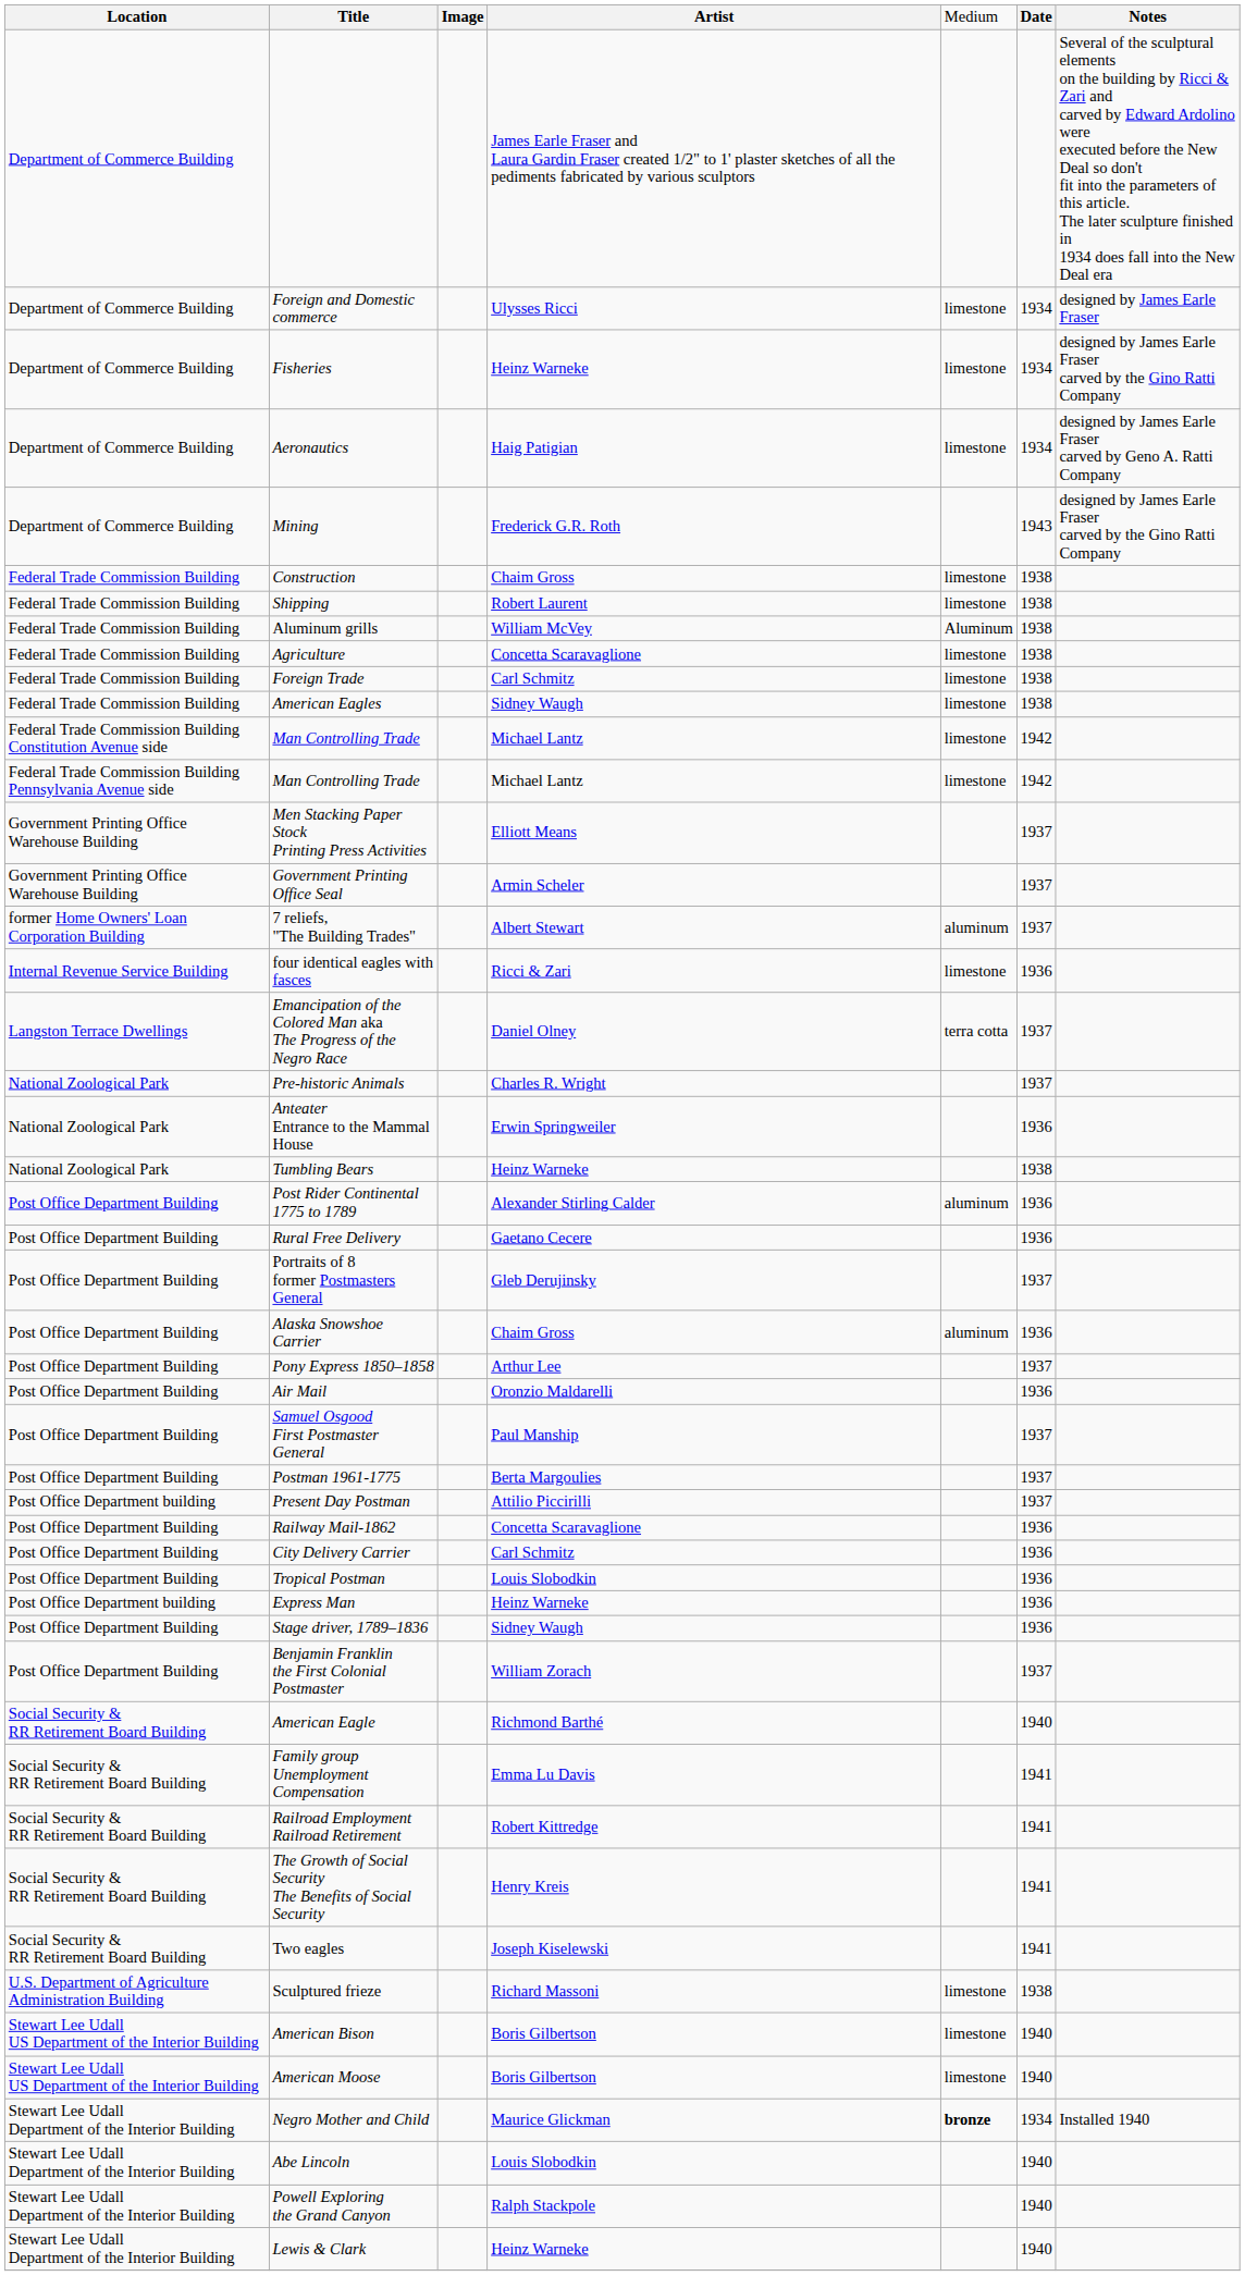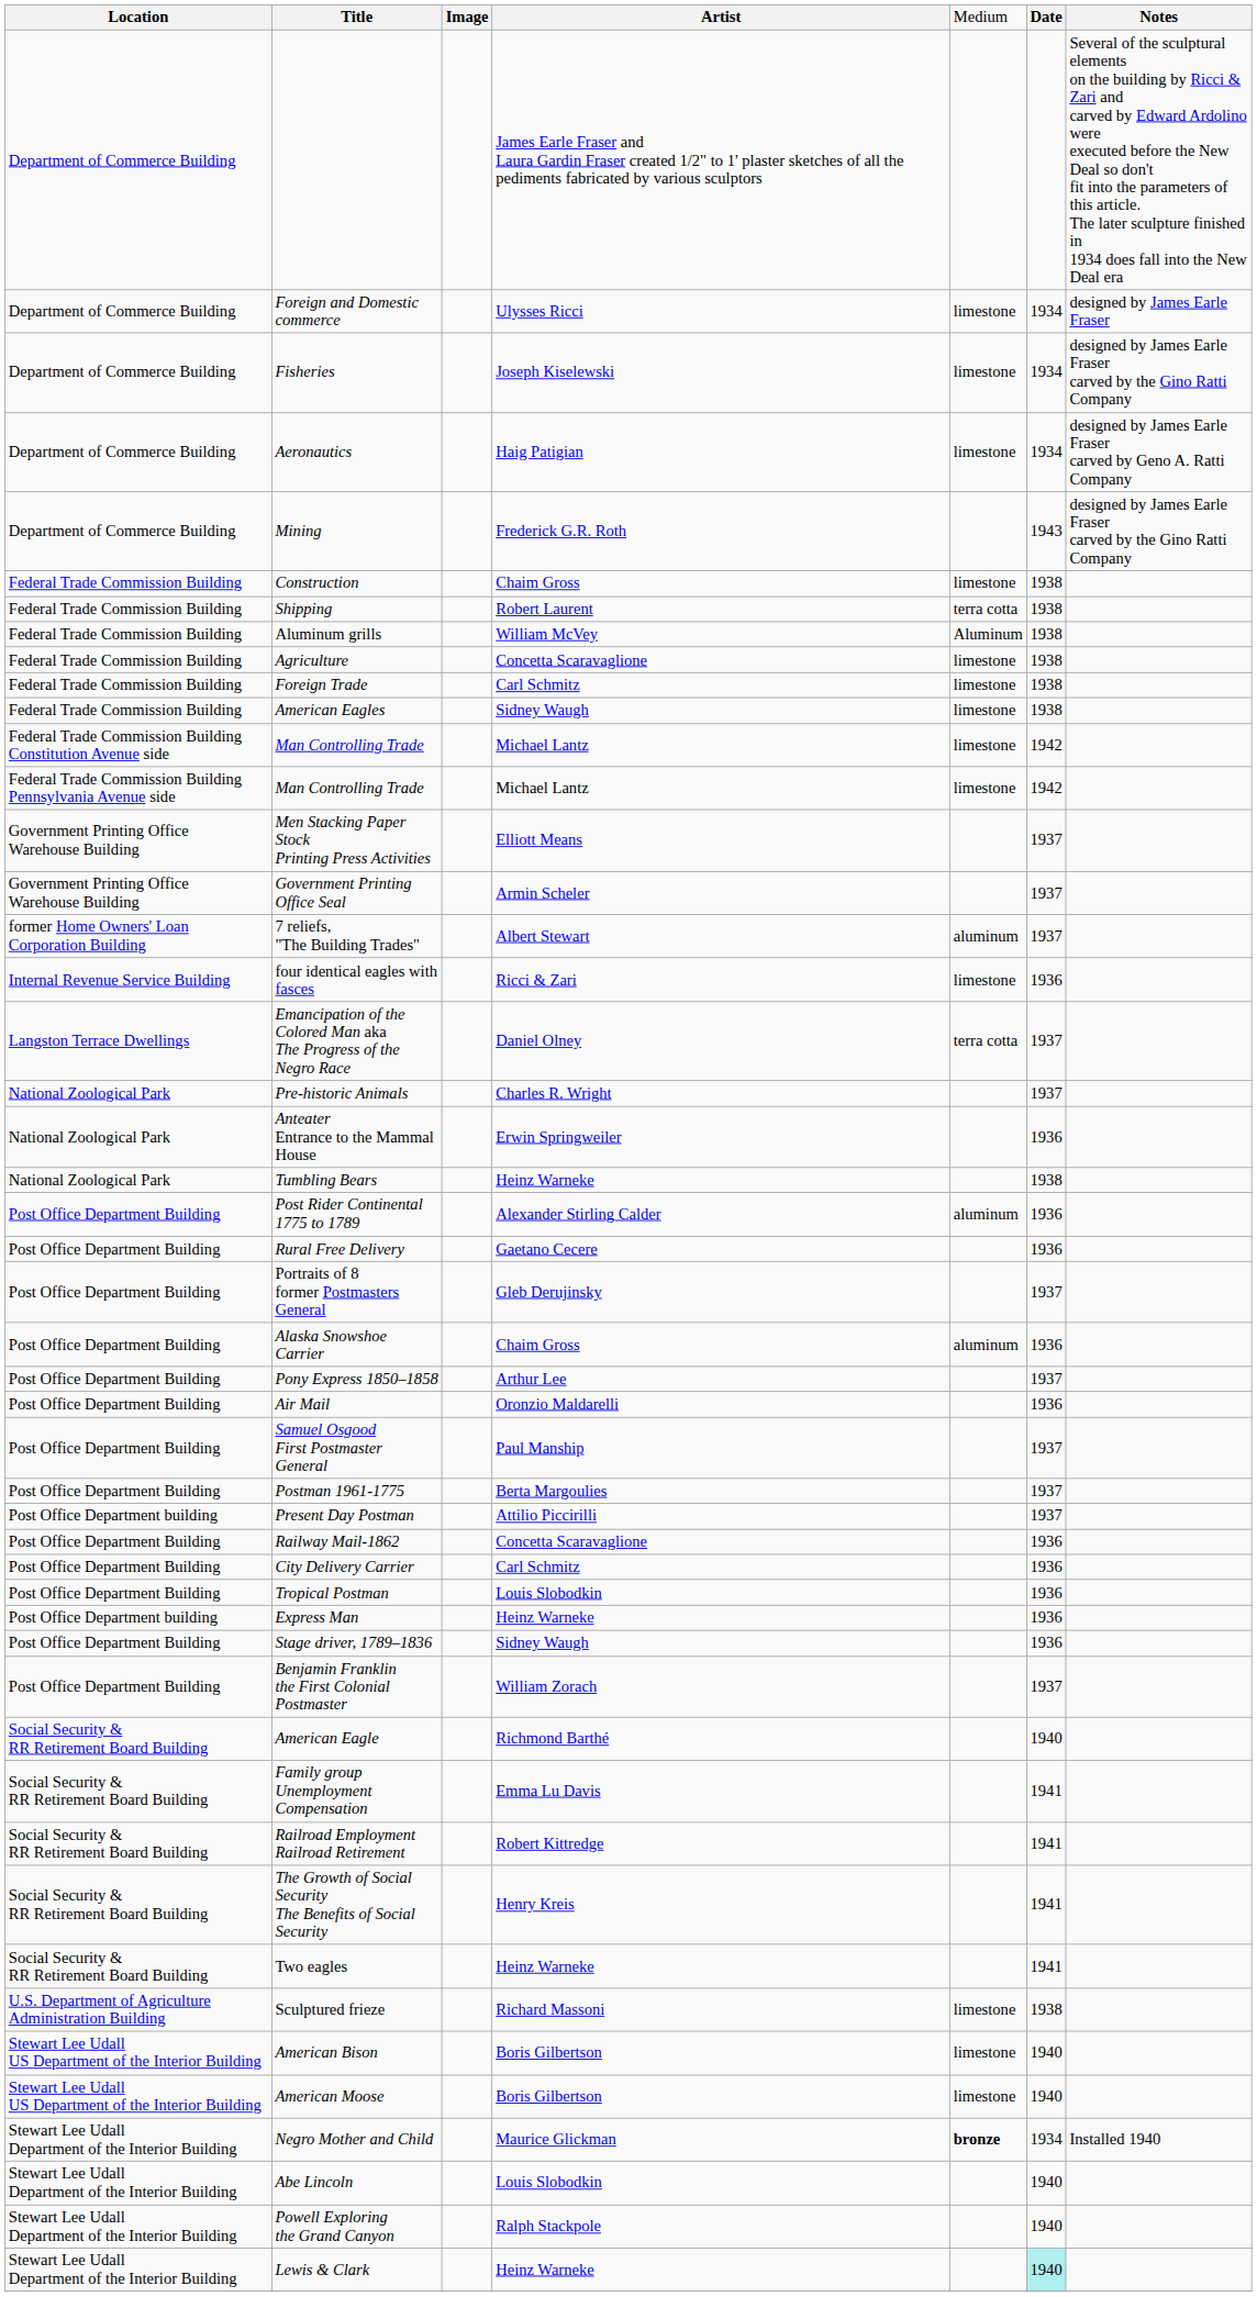 <table class="wikitable sortable">
 <tr>
 <th>Location</th>
 <th>Title</th>
 <th>Image</th>
 <th>Artist</th>
 <td>Medium</td>
 <th>Date</th>
 <th>Notes</th>
 </tr>
 <tr>
 <td><a href='#'>Department of Commerce Building</a></td>
 <td></td>
 <td></td>
 <td><a href='#'>James Earle Fraser</a> and<br><a href='#'>Laura Gardin Fraser</a> created 1/2" to 1' plaster sketches of all the pediments fabricated by various sculptors</td>
 <td></td>
 <td></td>
 <td>Several of the sculptural elements<br>on the building by <a href='#'>Ricci & Zari</a> and<br>carved by <a href='#'>Edward Ardolino</a> were<br>executed before the New Deal so don't<br>fit into the parameters of this article.<br>The later sculpture finished in<br>1934 does fall into the New Deal era</td>
 </tr>
 <tr>
 <td>Department of Commerce Building</td>
 <td><em>Foreign and Domestic<br>commerce</em></td>
 <td></td>
 <td><a href='#'>Ulysses Ricci</a></td>
 <td>limestone</td>
 <td>1934</td>
 <td>designed by <a href='#'>James Earle Fraser</a><br></td>
 </tr>
 <tr>
 <td>Department of Commerce Building</td>
 <td><em>Fisheries</em></td>
 <td></td>
-<td><a href='#'>Heinz Warneke</a></td>
+<td><a href='#'>Joseph Kiselewski</a></td>
 <td>limestone</td>
 <td>1934</td>
 <td>designed by James Earle Fraser<br>carved by the <a href='#'>Gino Ratti</a> Company</td>
 </tr>
 <tr>
 <td>Department of Commerce Building</td>
 <td><em>Aeronautics</em></td>
 <td></td>
 <td><a href='#'>Haig Patigian</a></td>
 <td>limestone</td>
 <td>1934</td>
 <td>designed by James Earle Fraser<br>carved by Geno A. Ratti Company</td>
 </tr>
 <tr>
 <td>Department of Commerce Building</td>
 <td><em>Mining</em></td>
 <td></td>
 <td><a href='#'>Frederick G.R. Roth</a></td>
 <td></td>
 <td>1943</td>
 <td>designed by James Earle Fraser<br>carved by the Gino Ratti Company</td>
 </tr>
 <tr>
 <td><a href='#'>Federal Trade Commission Building</a></td>
 <td><em>Construction</em></td>
 <td></td>
 <td><a href='#'>Chaim Gross</a></td>
 <td>limestone</td>
 <td>1938</td>
 <td></td>
 </tr>
 <tr>
 <td>Federal Trade Commission Building</td>
 <td><em>Shipping</em></td>
 <td></td>
 <td><a href='#'>Robert Laurent</a></td>
-<td>limestone</td>
+<td>terra cotta</td>
 <td>1938</td>
 <td></td>
 </tr>
 <tr>
 <td>Federal Trade Commission Building</td>
 <td>Aluminum grills</td>
 <td></td>
 <td><a href='#'>William McVey</a></td>
 <td>Aluminum</td>
 <td>1938</td>
 <td></td>
 </tr>
 <tr>
 <td>Federal Trade Commission Building</td>
 <td><em>Agriculture</em></td>
 <td></td>
 <td><a href='#'>Concetta Scaravaglione</a></td>
 <td>limestone</td>
 <td>1938</td>
 <td></td>
 </tr>
 <tr>
 <td>Federal Trade Commission Building</td>
 <td><em>Foreign Trade</em></td>
 <td></td>
 <td><a href='#'>Carl Schmitz</a></td>
 <td>limestone</td>
 <td>1938</td>
 <td></td>
 </tr>
 <tr>
 <td>Federal Trade Commission Building</td>
 <td><em>American Eagles</em></td>
 <td></td>
 <td><a href='#'>Sidney Waugh</a></td>
 <td>limestone</td>
 <td>1938</td>
 <td></td>
 </tr>
 <tr>
 <td>Federal Trade Commission Building<br><a href='#'>Constitution Avenue</a> side</td>
 <td><em><a href='#'>Man Controlling Trade</a></em></td>
 <td></td>
 <td><a href='#'>Michael Lantz</a></td>
 <td>limestone</td>
 <td>1942</td>
 <td></td>
 </tr>
 <tr>
 <td>Federal Trade Commission Building<br><a href='#'>Pennsylvania Avenue</a> side</td>
 <td><em>Man Controlling Trade</em></td>
 <td></td>
 <td>Michael Lantz</td>
 <td>limestone</td>
 <td>1942</td>
 <td></td>
 </tr>
 <tr>
 <td>Government Printing Office<br>Warehouse Building</td>
 <td><em>Men Stacking Paper Stock</em><br><em>Printing Press Activities</em></td>
 <td></td>
 <td><a href='#'>Elliott Means</a></td>
 <td></td>
 <td>1937</td>
 <td></td>
 </tr>
 <tr>
 <td>Government Printing Office<br>Warehouse Building</td>
 <td><em>Government Printing<br>Office Seal</em></td>
 <td></td>
 <td><a href='#'>Armin Scheler</a></td>
 <td></td>
 <td>1937</td>
 <td></td>
 </tr>
 <tr>
 <td>former <a href='#'>Home Owners' Loan Corporation Building</a></td>
 <td>7 reliefs, <br> "The Building Trades"</td>
 <td></td>
 <td><a href='#'>Albert Stewart</a></td>
 <td>aluminum</td>
 <td>1937</td>
 <td></td>
 </tr>
 <tr>
 <td><a href='#'>Internal Revenue Service Building</a></td>
 <td>four identical eagles with <a href='#'>fasces</a></td>
 <td></td>
 <td><a href='#'>Ricci & Zari</a></td>
 <td>limestone</td>
 <td>1936</td>
 <td></td>
 </tr>
 <tr>
 <td><a href='#'>Langston Terrace Dwellings</a></td>
 <td><em>Emancipation of the<br>Colored Man</em> aka<br><em>The Progress of the Negro Race</em></td>
 <td></td>
 <td><a href='#'>Daniel Olney</a></td>
 <td>terra cotta</td>
 <td>1937</td>
 <td></td>
 </tr>
 <tr>
 <td><a href='#'>National Zoological Park</a></td>
 <td><em>Pre-historic Animals</em></td>
 <td></td>
 <td><a href='#'>Charles R. Wright</a></td>
 <td></td>
 <td>1937</td>
 <td></td>
 </tr>
 <tr>
 <td>National Zoological Park</td>
 <td><em>Anteater</em><br>Entrance to the Mammal House</td>
 <td></td>
 <td><a href='#'>Erwin Springweiler</a></td>
 <td></td>
 <td>1936</td>
 <td></td>
 </tr>
 <tr>
 <td>National Zoological Park</td>
 <td><em>Tumbling Bears</em></td>
 <td></td>
 <td><a href='#'>Heinz Warneke</a></td>
 <td></td>
 <td>1938</td>
 <td></td>
 </tr>
 <tr>
 <td><a href='#'>Post Office Department Building</a></td>
 <td><em>Post Rider Continental<br>1775 to 1789</em></td>
 <td></td>
 <td><a href='#'>Alexander Stirling Calder</a></td>
 <td>aluminum</td>
 <td>1936</td>
 <td></td>
 </tr>
 <tr>
 <td>Post Office Department Building</td>
 <td><em>Rural Free Delivery</em></td>
 <td></td>
 <td><a href='#'>Gaetano Cecere</a></td>
 <td></td>
 <td>1936</td>
 <td></td>
 </tr>
 <tr>
 <td>Post Office Department Building</td>
 <td>Portraits of 8<br>former <a href='#'>Postmasters General</a></td>
 <td></td>
 <td><a href='#'>Gleb Derujinsky</a></td>
 <td></td>
 <td>1937</td>
 <td></td>
 </tr>
 <tr>
 <td>Post Office Department Building</td>
 <td><em>Alaska Snowshoe Carrier</em></td>
 <td></td>
 <td><a href='#'>Chaim Gross</a></td>
 <td>aluminum</td>
 <td>1936</td>
 <td></td>
 </tr>
 <tr>
 <td>Post Office Department Building</td>
 <td><em>Pony Express 1850–1858</em></td>
 <td></td>
 <td><a href='#'>Arthur Lee</a></td>
 <td></td>
 <td>1937</td>
 <td></td>
 </tr>
 <tr>
 <td>Post Office Department Building</td>
 <td><em>Air Mail</em></td>
 <td></td>
 <td><a href='#'>Oronzio Maldarelli</a></td>
 <td></td>
 <td>1936</td>
 <td></td>
 </tr>
 <tr>
 <td>Post Office Department Building</td>
 <td><em><a href='#'>Samuel Osgood</a><br>First Postmaster General</em></td>
 <td></td>
 <td><a href='#'>Paul Manship</a></td>
 <td></td>
 <td>1937</td>
 <td></td>
 </tr>
 <tr>
 <td>Post Office Department Building</td>
 <td><em>Postman 1961-1775</em></td>
 <td></td>
 <td><a href='#'>Berta Margoulies</a></td>
 <td></td>
 <td>1937</td>
 <td></td>
 </tr>
 <tr>
 <td>Post Office Department building</td>
 <td><em>Present Day Postman</em></td>
 <td></td>
 <td><a href='#'>Attilio Piccirilli</a></td>
 <td></td>
 <td>1937</td>
 <td></td>
 </tr>
 <tr>
 <td>Post Office Department Building</td>
 <td><em>Railway Mail-1862</em></td>
 <td></td>
 <td><a href='#'>Concetta Scaravaglione</a></td>
 <td></td>
 <td>1936</td>
 <td></td>
 </tr>
 <tr>
 <td>Post Office Department Building</td>
 <td><em>City Delivery Carrier</em></td>
 <td></td>
 <td><a href='#'>Carl Schmitz</a></td>
 <td></td>
 <td>1936</td>
 <td></td>
 </tr>
 <tr>
 <td>Post Office Department Building</td>
 <td><em>Tropical Postman</em></td>
 <td></td>
 <td><a href='#'>Louis Slobodkin</a></td>
 <td></td>
 <td>1936</td>
 <td></td>
 </tr>
 <tr>
 <td>Post Office Department building</td>
 <td><em>Express Man</em></td>
 <td></td>
 <td><a href='#'>Heinz Warneke</a></td>
 <td></td>
 <td>1936</td>
 <td></td>
 </tr>
 <tr>
 <td>Post Office Department Building</td>
 <td><em>Stage driver, 1789–1836</em></td>
 <td></td>
 <td><a href='#'>Sidney Waugh</a></td>
 <td></td>
 <td>1936</td>
 <td></td>
 </tr>
 <tr>
 <td>Post Office Department Building</td>
 <td><em>Benjamin Franklin<br>the First Colonial Postmaster</em></td>
 <td></td>
 <td><a href='#'>William Zorach</a></td>
 <td></td>
 <td>1937</td>
 <td></td>
 </tr>
 <tr>
 <td><a href='#'>Social Security &<br>RR Retirement Board Building</a></td>
 <td><em>American Eagle</em></td>
 <td></td>
 <td><a href='#'>Richmond Barthé</a></td>
 <td></td>
 <td>1940</td>
 <td></td>
 </tr>
 <tr>
 <td>Social Security &<br>RR Retirement Board Building</td>
 <td><em>Family group</em><br><em>Unemployment Compensation</em></td>
 <td></td>
 <td><a href='#'>Emma Lu Davis</a></td>
 <td></td>
 <td>1941</td>
 <td></td>
 </tr>
 <tr>
 <td>Social Security &<br>RR Retirement Board Building</td>
 <td><em>Railroad Employment</em><br><em>Railroad Retirement</em></td>
 <td></td>
 <td><a href='#'>Robert Kittredge</a></td>
 <td></td>
 <td>1941</td>
 <td></td>
 </tr>
 <tr>
 <td>Social Security &<br>RR Retirement Board Building</td>
 <td><em>The Growth of Social Security</em><br><em>The Benefits of Social Security</em></td>
 <td></td>
 <td><a href='#'>Henry Kreis</a></td>
 <td></td>
 <td>1941</td>
 <td></td>
 </tr>
 <tr>
 <td>Social Security &<br>RR Retirement Board Building</td>
 <td>Two eagles</td>
 <td></td>
-<td><a href='#'>Joseph Kiselewski</a></td>
+<td><a href='#'>Heinz Warneke</a></td>
 <td></td>
 <td>1941</td>
 <td></td>
 </tr>
 <tr>
 <td><a href='#'>U.S. Department of Agriculture Administration Building</a></td>
 <td>Sculptured frieze</td>
 <td></td>
 <td><a href='#'>Richard Massoni</a></td>
 <td>limestone</td>
 <td>1938</td>
 <td></td>
 </tr>
 <tr>
 <td><a href='#'>Stewart Lee Udall<br>US Department of the Interior Building</a></td>
 <td><em>American Bison</em></td>
 <td></td>
 <td><a href='#'>Boris Gilbertson</a></td>
 <td>limestone</td>
 <td>1940</td>
 <td></td>
 </tr>
 <tr>
 <td><a href='#'>Stewart Lee Udall<br>US Department of the Interior Building</a></td>
 <td><em>American Moose</em></td>
 <td></td>
 <td><a href='#'>Boris Gilbertson</a></td>
 <td>limestone</td>
 <td>1940</td>
 <td></td>
 </tr>
 <tr>
 <td Main Interior Building>Stewart Lee Udall<br>Department of the Interior Building</td>
 <td><em>Negro Mother and Child</em></td>
 <td></td>
 <td><a href='#'>Maurice Glickman</a></td>
 <td><strong>bronze</strong></td>
 <td>1934</td>
 <td>Installed 1940</td>
 </tr>
 <tr>
 <td Main Interior Building>Stewart Lee Udall<br>Department of the Interior Building</td>
 <td><em>Abe Lincoln</em></td>
 <td></td>
 <td><a href='#'>Louis Slobodkin</a></td>
 <td></td>
 <td>1940</td>
 <td></td>
 </tr>
 <tr>
 <td Main Interior Building>Stewart Lee Udall<br>Department of the Interior Building</td>
 <td><em>Powell Exploring<br>the Grand Canyon</em></td>
 <td></td>
 <td><a href='#'>Ralph Stackpole</a></td>
 <td></td>
 <td>1940</td>
 <td></td>
 </tr>
 <tr>
 <td Main Interior Building>Stewart Lee Udall<br>Department of the Interior Building</td>
 <td><em>Lewis & Clark</em></td>
 <td></td>
 <td><a href='#'>Heinz Warneke</a></td>
 <td></td>
-<td>1940</td>
+<td style="background: paleturquoise;">1940</td>
 <td></td>
 </tr>
 <tr>
 </tr>
 </table>
